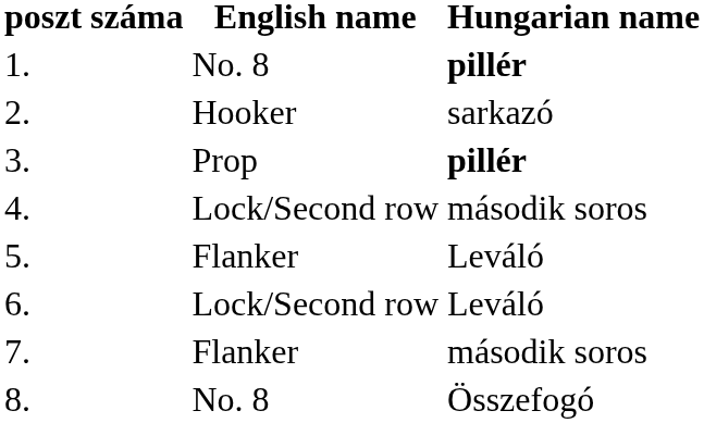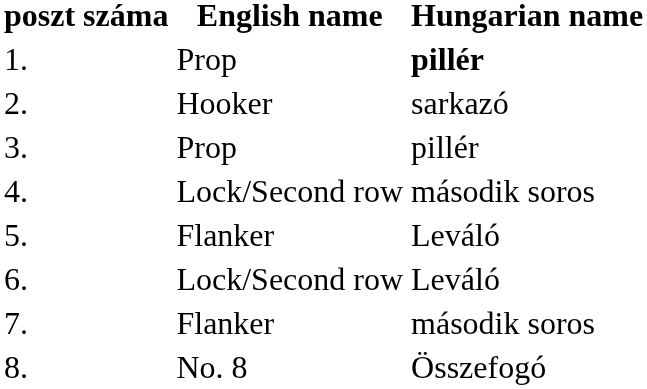 <table>
 <tr>
 <th>poszt száma</th>
 <th>English name</th>
 <th>Hungarian name</th>
 </tr>
 <tr>
 <td>1.</td>
-<td>No. 8</td>
+<td>Prop</td>
 <td><strong>pillér</strong></td>
 </tr>
 <tr>
 <td>2.</td>
 <td>Hooker</td>
 <td>sarkazó</td>
 </tr>
 <tr>
 <td>3.</td>
 <td>Prop</td>
-<td><strong>pillér</strong></td>
+<td>pillér</td>
 </tr>
 <tr>
 <td>4.</td>
 <td>Lock/Second row</td>
 <td>második soros</td>
 </tr>
 <tr>
 <td>5.</td>
 <td>Flanker</td>
 <td>Leváló</td>
 </tr>
 <tr>
 <td>6.</td>
 <td>Lock/Second row</td>
 <td>Leváló</td>
 </tr>
 <tr>
 <td>7.</td>
 <td>Flanker</td>
 <td>második soros</td>
 </tr>
 <tr>
 <td>8.</td>
 <td>No. 8</td>
 <td>Összefogó</td>
 </tr>
 <tr>
 </tr>
 </table>
